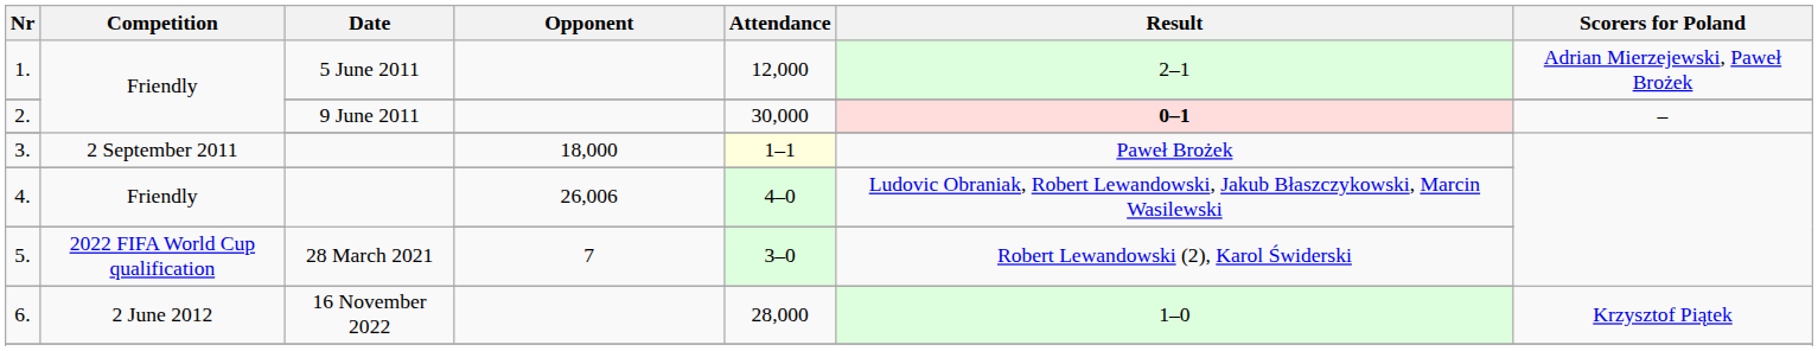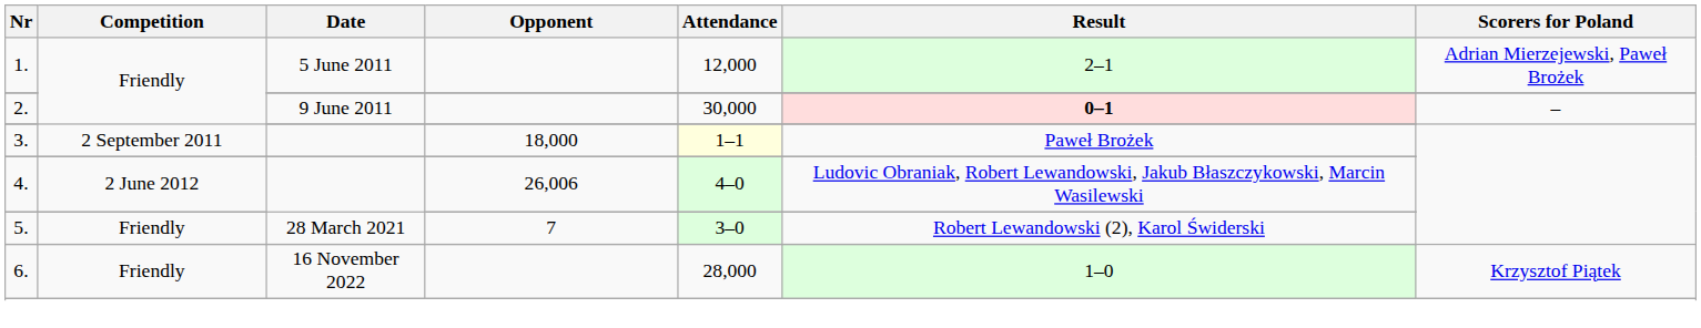 <table class="wikitable sortable" style="font-size: 90%; text-align:center">
 <tr>
 <th>Nr</th>
 <th style="width:163px">Competition</th>
 <th style="width:110px">Date</th>
 <th style="width:180px">Opponent</th>
 <th>Attendance</th>
 <th>Result</th>
 <th>Scorers for Poland</th>
 </tr>
 <tr>
 <td>1.</td>
 <td rowspan="4">Friendly</td>
 <td>5 June 2011</td>
 <td></td>
 <td>12,000</td>
 <td style="text-align:center; background:#dfd;">2–1</td>
 <td><a href='#'>Adrian Mierzejewski</a>, <a href='#'>Paweł Brożek</a></td>
 </tr>
 <tr>
 </tr>
 <tr>
 <td>2.</td>
 <td>9 June 2011</td>
 <td></td>
 <td>30,000</td>
 <td style="text-align:center; background:#fdd;"><strong>0–1</strong></td>
 <td>–</td>
 </tr>
 <tr>
 </tr>
 <tr>
 <td>3.</td>
 <td>2 September 2011</td>
 <td></td>
 <td>18,000</td>
 <td style="text-align:center; background:#ffd;">1–1</td>
 <td><a href='#'>Paweł Brożek</a></td>
 </tr>
 <tr>
 </tr>
 <tr>
 <td>4.</td>
-<td>Friendly</td>
+<td>2 June 2012</td>
 <td rowspan="2"></td>
 <td>26,006</td>
 <td style="text-align:center; background:#dfd;">4–0</td>
 <td><a href='#'>Ludovic Obraniak</a>, <a href='#'>Robert Lewandowski</a>, <a href='#'>Jakub Błaszczykowski</a>, <a href='#'>Marcin Wasilewski</a></td>
 </tr>
 <tr>
 </tr>
 <tr>
 <td>5.</td>
-<td><a href='#'>2022 FIFA World Cup qualification</a></td>
+<td>Friendly</td>
 <td>28 March 2021</td>
 <td>7</td>
 <td style="text-align:center; background:#dfd;">3–0</td>
 <td><a href='#'>Robert Lewandowski</a> (2), <a href='#'>Karol Świderski</a></td>
 </tr>
 <tr>
 </tr>
 <tr>
 <td>6.</td>
-<td>2 June 2012</td>
+<td>Friendly</td>
 <td>16 November 2022</td>
 <td></td>
 <td>28,000</td>
 <td style="text-align:center; background:#dfd;">1–0</td>
 <td><a href='#'>Krzysztof Piątek</a></td>
 </tr>
 <tr>
 </tr>
 <tr>
 </tr>
 </table>
